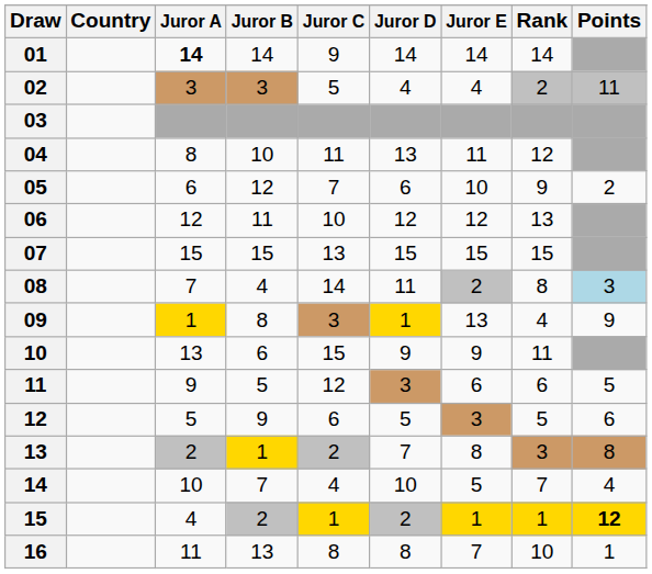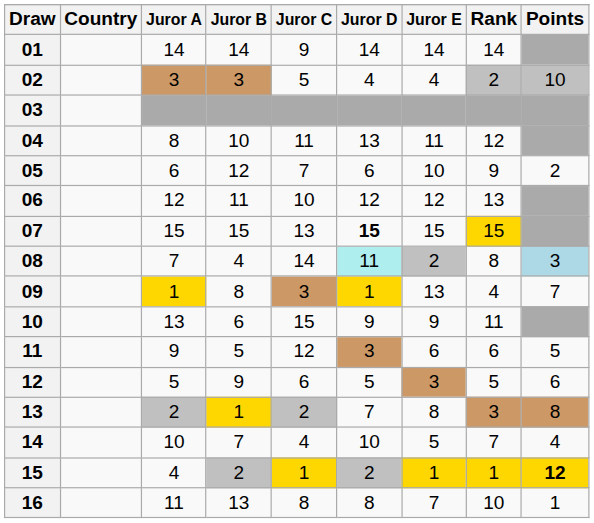 <table class="sortable wikitable collapsible plainrowheaders" style="text-align:center;">
 <tr>
 </tr>
 <tr>
 <th scope="col">Draw</th>
 <th scope="col">Country</th>
 <th scope="col"><small>Juror A</small></th>
 <th scope="col"><small>Juror B</small></th>
 <th scope="col"><small>Juror C</small></th>
 <th scope="col"><small>Juror D</small></th>
 <th scope="col"><small>Juror E</small></th>
 <th scope="col">Rank</th>
 <th scope="col">Points</th>
 </tr>
 <tr>
 <th scope="row" style="text-align:center;">01</th>
 <td style="text-align:left;"></td>
-<td><strong>14</strong></td>
+<td>14</td>
 <td>14</td>
 <td>9</td>
 <td>14</td>
 <td>14</td>
 <td>14</td>
 <td style="background:#AAAAAA;"></td>
 </tr>
 <tr>
 <th scope="row" style="text-align:center;">02</th>
 <td style="text-align:left;"></td>
 <td style="background:#CC9966;">3</td>
 <td style="background:#CC9966;">3</td>
 <td>5</td>
 <td>4</td>
 <td>4</td>
 <td style="background:silver;">2</td>
-<td style="background:silver;">11</td>
+<td style="background:silver;">10</td>
 </tr>
 <tr class="sortbottom">
 <th scope="row" style="text-align:center;">03</th>
 <td style="text-align:left;"></td>
 <td style="background:#AAAAAA;"></td>
 <td style="background:#AAAAAA;"></td>
 <td style="background:#AAAAAA;"></td>
 <td style="background:#AAAAAA;"></td>
 <td style="background:#AAAAAA;"></td>
 <td style="background:#AAAAAA;"></td>
 <td style="background:#AAAAAA;"></td>
 </tr>
 <tr>
 <th scope="row" style="text-align:center;">04</th>
 <td style="text-align:left;"></td>
 <td>8</td>
 <td>10</td>
 <td>11</td>
 <td>13</td>
 <td>11</td>
 <td>12</td>
 <td style="background:#AAAAAA;"></td>
 </tr>
 <tr>
 <th scope="row" style="text-align:center;">05</th>
 <td style="text-align:left;"></td>
 <td>6</td>
 <td>12</td>
 <td>7</td>
 <td>6</td>
 <td>10</td>
 <td>9</td>
 <td>2</td>
 </tr>
 <tr>
 <th scope="row" style="text-align:center;">06</th>
 <td style="text-align:left;"></td>
 <td>12</td>
 <td>11</td>
 <td>10</td>
 <td>12</td>
 <td>12</td>
 <td>13</td>
 <td style="background:#AAAAAA;"></td>
 </tr>
 <tr>
 <th scope="row" style="text-align:center;">07</th>
 <td style="text-align:left;"></td>
 <td>15</td>
 <td>15</td>
 <td>13</td>
+<td><strong>15</strong></td>
 <td>15</td>
-<td>15</td>
-<td>15</td>
+<td style="background: gold;">15</td>
 <td style="background:#AAAAAA;"></td>
 </tr>
 <tr>
 <th scope="row" style="text-align:center;">08</th>
 <td style="text-align:left;"></td>
 <td>7</td>
 <td>4</td>
 <td>14</td>
-<td>11</td>
+<td style="background: paleturquoise;">11</td>
 <td style="background:silver;">2</td>
 <td>8</td>
 <td style="background: lightblue;">3</td>
 </tr>
 <tr>
 <th scope="row" style="text-align:center;">09</th>
 <td style="text-align:left;"></td>
 <td style="background:gold;">1</td>
 <td>8</td>
 <td style="background:#CC9966;">3</td>
 <td style="background:gold;">1</td>
 <td>13</td>
 <td>4</td>
-<td>9</td>
+<td>7</td>
 </tr>
 <tr>
 <th scope="row" style="text-align:center;">10</th>
 <td style="text-align:left;"></td>
 <td>13</td>
 <td>6</td>
 <td>15</td>
 <td>9</td>
 <td>9</td>
 <td>11</td>
 <td style="background:#AAAAAA;"></td>
 </tr>
 <tr>
 <th scope="row" style="text-align:center;">11</th>
 <td style="text-align:left;"></td>
 <td>9</td>
 <td>5</td>
 <td>12</td>
 <td style="background:#CC9966;">3</td>
 <td>6</td>
 <td>6</td>
 <td>5</td>
 </tr>
 <tr>
 <th scope="row" style="text-align:center;">12</th>
 <td style="text-align:left;"></td>
 <td>5</td>
 <td>9</td>
 <td>6</td>
 <td>5</td>
 <td style="background:#CC9966;">3</td>
 <td>5</td>
 <td>6</td>
 </tr>
 <tr>
 <th scope="row" style="text-align:center;">13</th>
 <td style="text-align:left;"></td>
 <td style="background:silver;">2</td>
 <td style="background:gold;">1</td>
 <td style="background:silver;">2</td>
 <td>7</td>
 <td>8</td>
 <td style="background:#CC9966;">3</td>
 <td style="background:#CC9966;">8</td>
 </tr>
 <tr>
 <th scope="row" style="text-align:center;">14</th>
 <td style="text-align:left;"></td>
 <td>10</td>
 <td>7</td>
 <td>4</td>
 <td>10</td>
 <td>5</td>
 <td>7</td>
 <td>4</td>
 </tr>
 <tr>
 <th scope="row" style="text-align:center;">15</th>
 <td style="text-align:left;"></td>
 <td>4</td>
 <td style="background:silver;">2</td>
 <td style="background:gold;">1</td>
 <td style="background:silver;">2</td>
 <td style="background:gold;">1</td>
 <td style="background:gold;">1</td>
 <td style="background:gold;"><strong>12</strong></td>
 </tr>
 <tr>
 <th scope="row" style="text-align:center;">16</th>
 <td style="text-align:left;"></td>
 <td>11</td>
 <td>13</td>
 <td>8</td>
 <td>8</td>
 <td>7</td>
 <td>10</td>
 <td>1</td>
 </tr>
 </table>
